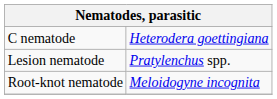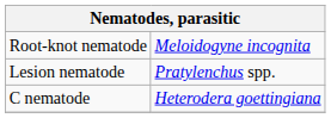 <table class="wikitable" style="clear">
 <tr>
 <th colspan=2><strong>Nematodes, parasitic</strong><br></th>
+</tr>
+<tr>
+<td>Root-knot nematode</td>
+<td><em><a href='#'>Meloidogyne incognita</a></em></td>
+</tr>
+<tr>
+<td>Lesion nematode</td>
+<td><em><a href='#'>Pratylenchus</a></em> spp.</td>
 </tr>
 <tr>
 <td>C nematode</td>
 <td><em><a href='#'>Heterodera goettingiana</a></em></td>
 </tr>
 <tr>
-<td>Lesion nematode</td>
-<td><em><a href='#'>Pratylenchus</a></em> spp.</td>
-</tr>
-<tr>
-<td>Root-knot nematode</td>
-<td><em><a href='#'>Meloidogyne incognita</a></em></td>
-</tr>
-<tr>
 </tr>
 </table>
